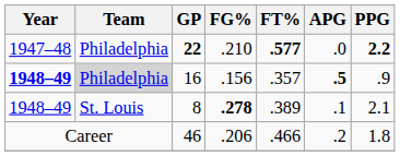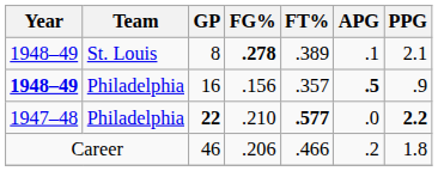 <table class="wikitable sortable" style="font-size:95%; text-align:right;">
 <tr>
 <th>Year</th>
 <th>Team</th>
 <th>GP</th>
 <th>FG%</th>
 <th>FT%</th>
 <th>APG</th>
 <th>PPG</th>
 </tr>
 <tr>
+<td style="text-align:left;"><a href='#'>1948–49</a></td>
+<td style="text-align:left;"><a href='#'>St. Louis</a></td>
+<td>8</td>
+<td><strong>.278</strong></td>
+<td>.389</td>
+<td>.1</td>
+<td>2.1</td>
+</tr>
+<tr>
+<td style="text-align:left;"><strong><a href='#'>1948–49</a></strong></td>
+<td style="text-align:left;"><a href='#'>Philadelphia</a></td>
+<td>16</td>
+<td>.156</td>
+<td>.357</td>
+<td><strong>.5</strong></td>
+<td>.9</td>
+</tr>
+<tr>
 <td style="text-align:left;"><a href='#'>1947–48</a></td>
 <td style="text-align:left;"><a href='#'>Philadelphia</a></td>
 <td><strong>22</strong></td>
 <td>.210</td>
 <td><strong>.577</strong></td>
 <td>.0</td>
 <td><strong>2.2</strong></td>
-</tr>
-<tr>
-<td style="text-align:left;"><strong><a href='#'>1948–49</a></strong></td>
-<td style="background: lightgrey; text-align:left;"><a href='#'>Philadelphia</a></td>
-<td>16</td>
-<td>.156</td>
-<td>.357</td>
-<td><strong>.5</strong></td>
-<td>.9</td>
-</tr>
-<tr>
-<td style="text-align:left;"><a href='#'>1948–49</a></td>
-<td style="text-align:left;"><a href='#'>St. Louis</a></td>
-<td>8</td>
-<td><strong>.278</strong></td>
-<td>.389</td>
-<td>.1</td>
-<td>2.1</td>
 </tr>
 <tr>
 <td style="text-align:center;" colspan="2">Career</td>
 <td>46</td>
 <td>.206</td>
 <td>.466</td>
 <td>.2</td>
 <td>1.8</td>
 </tr>
 <tr>
 </tr>
 </table>
